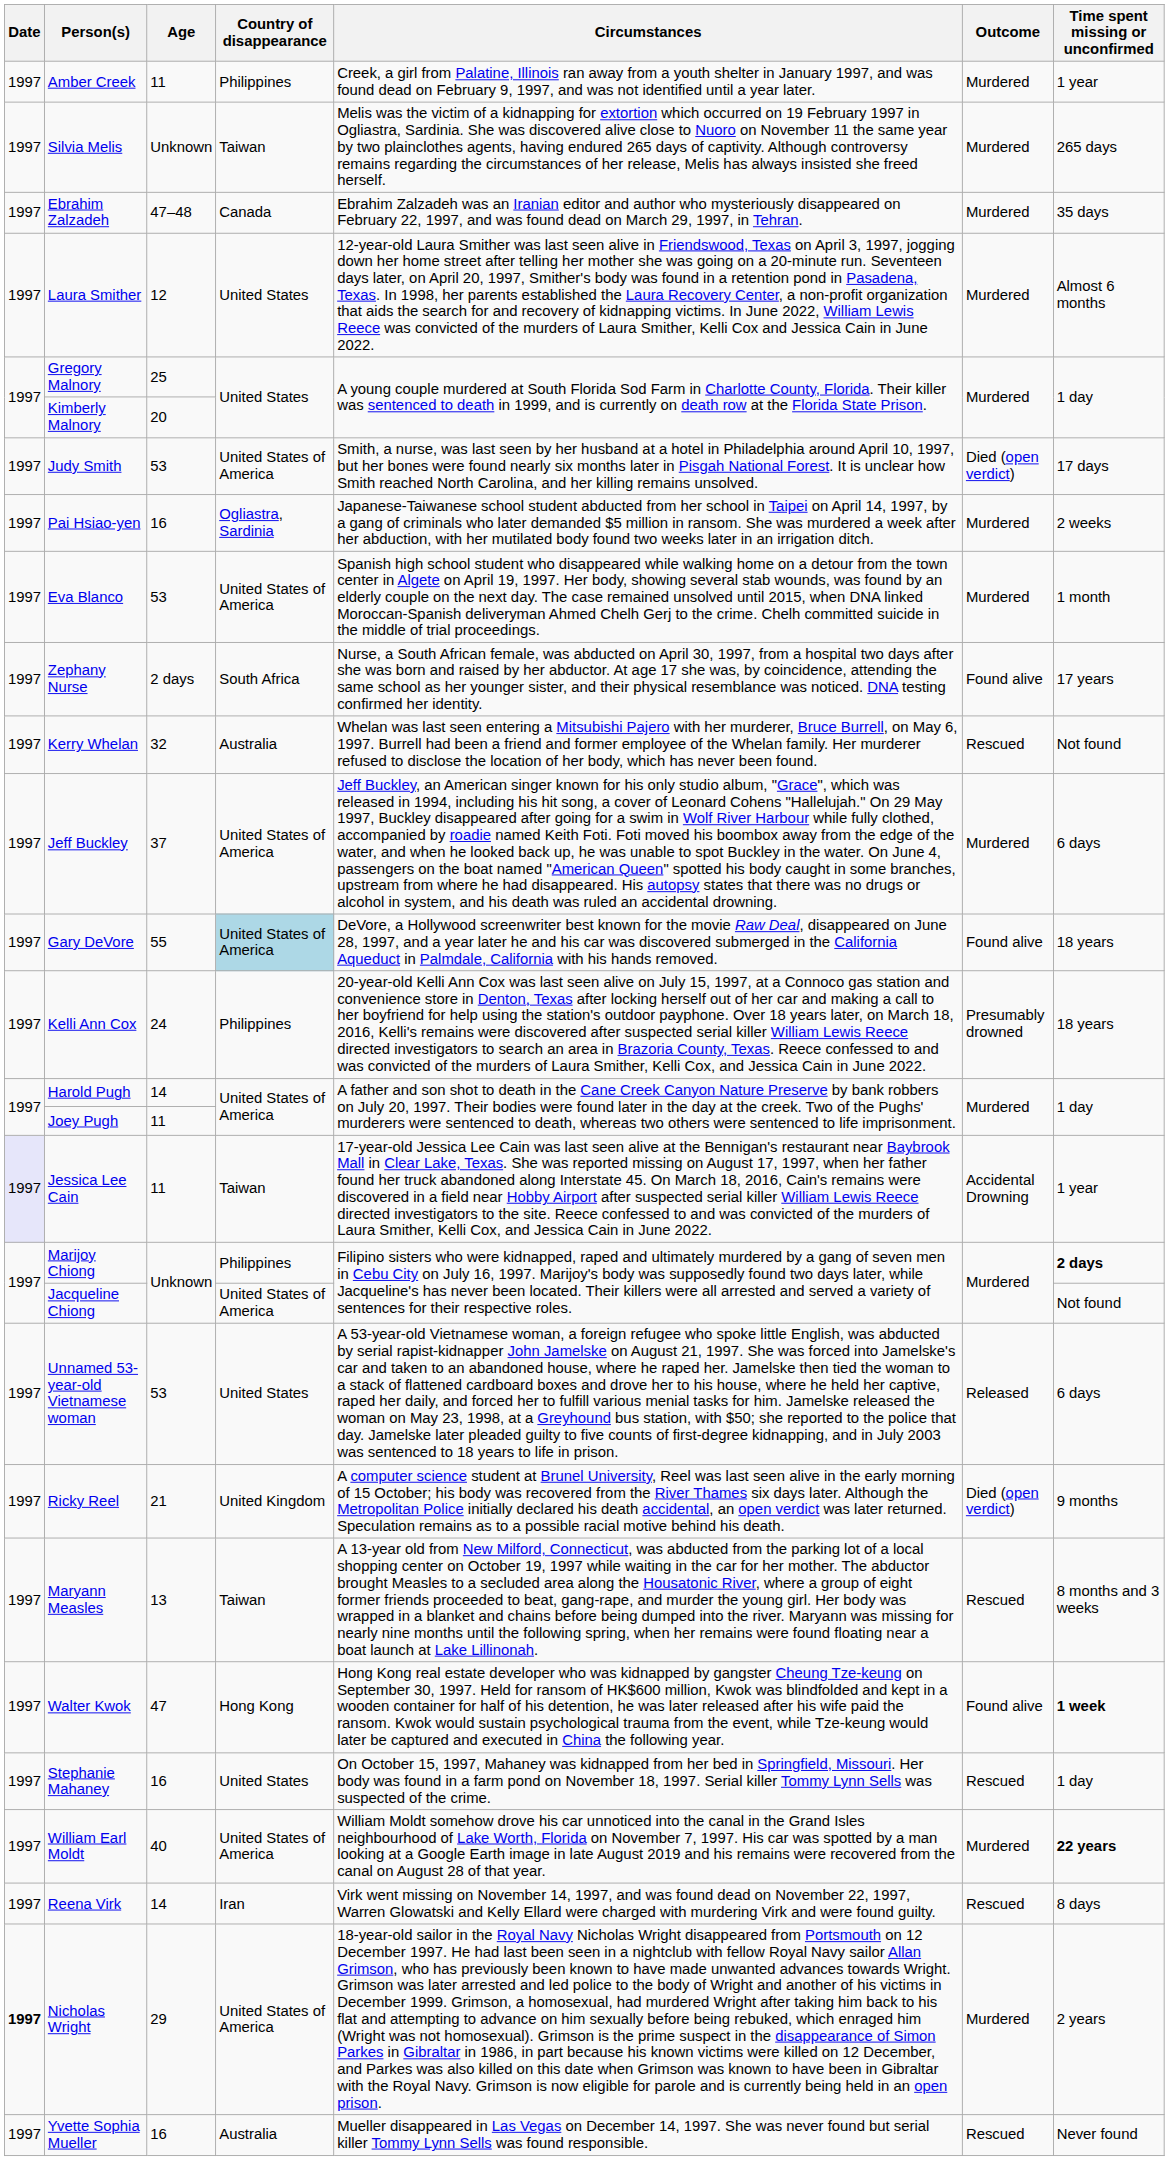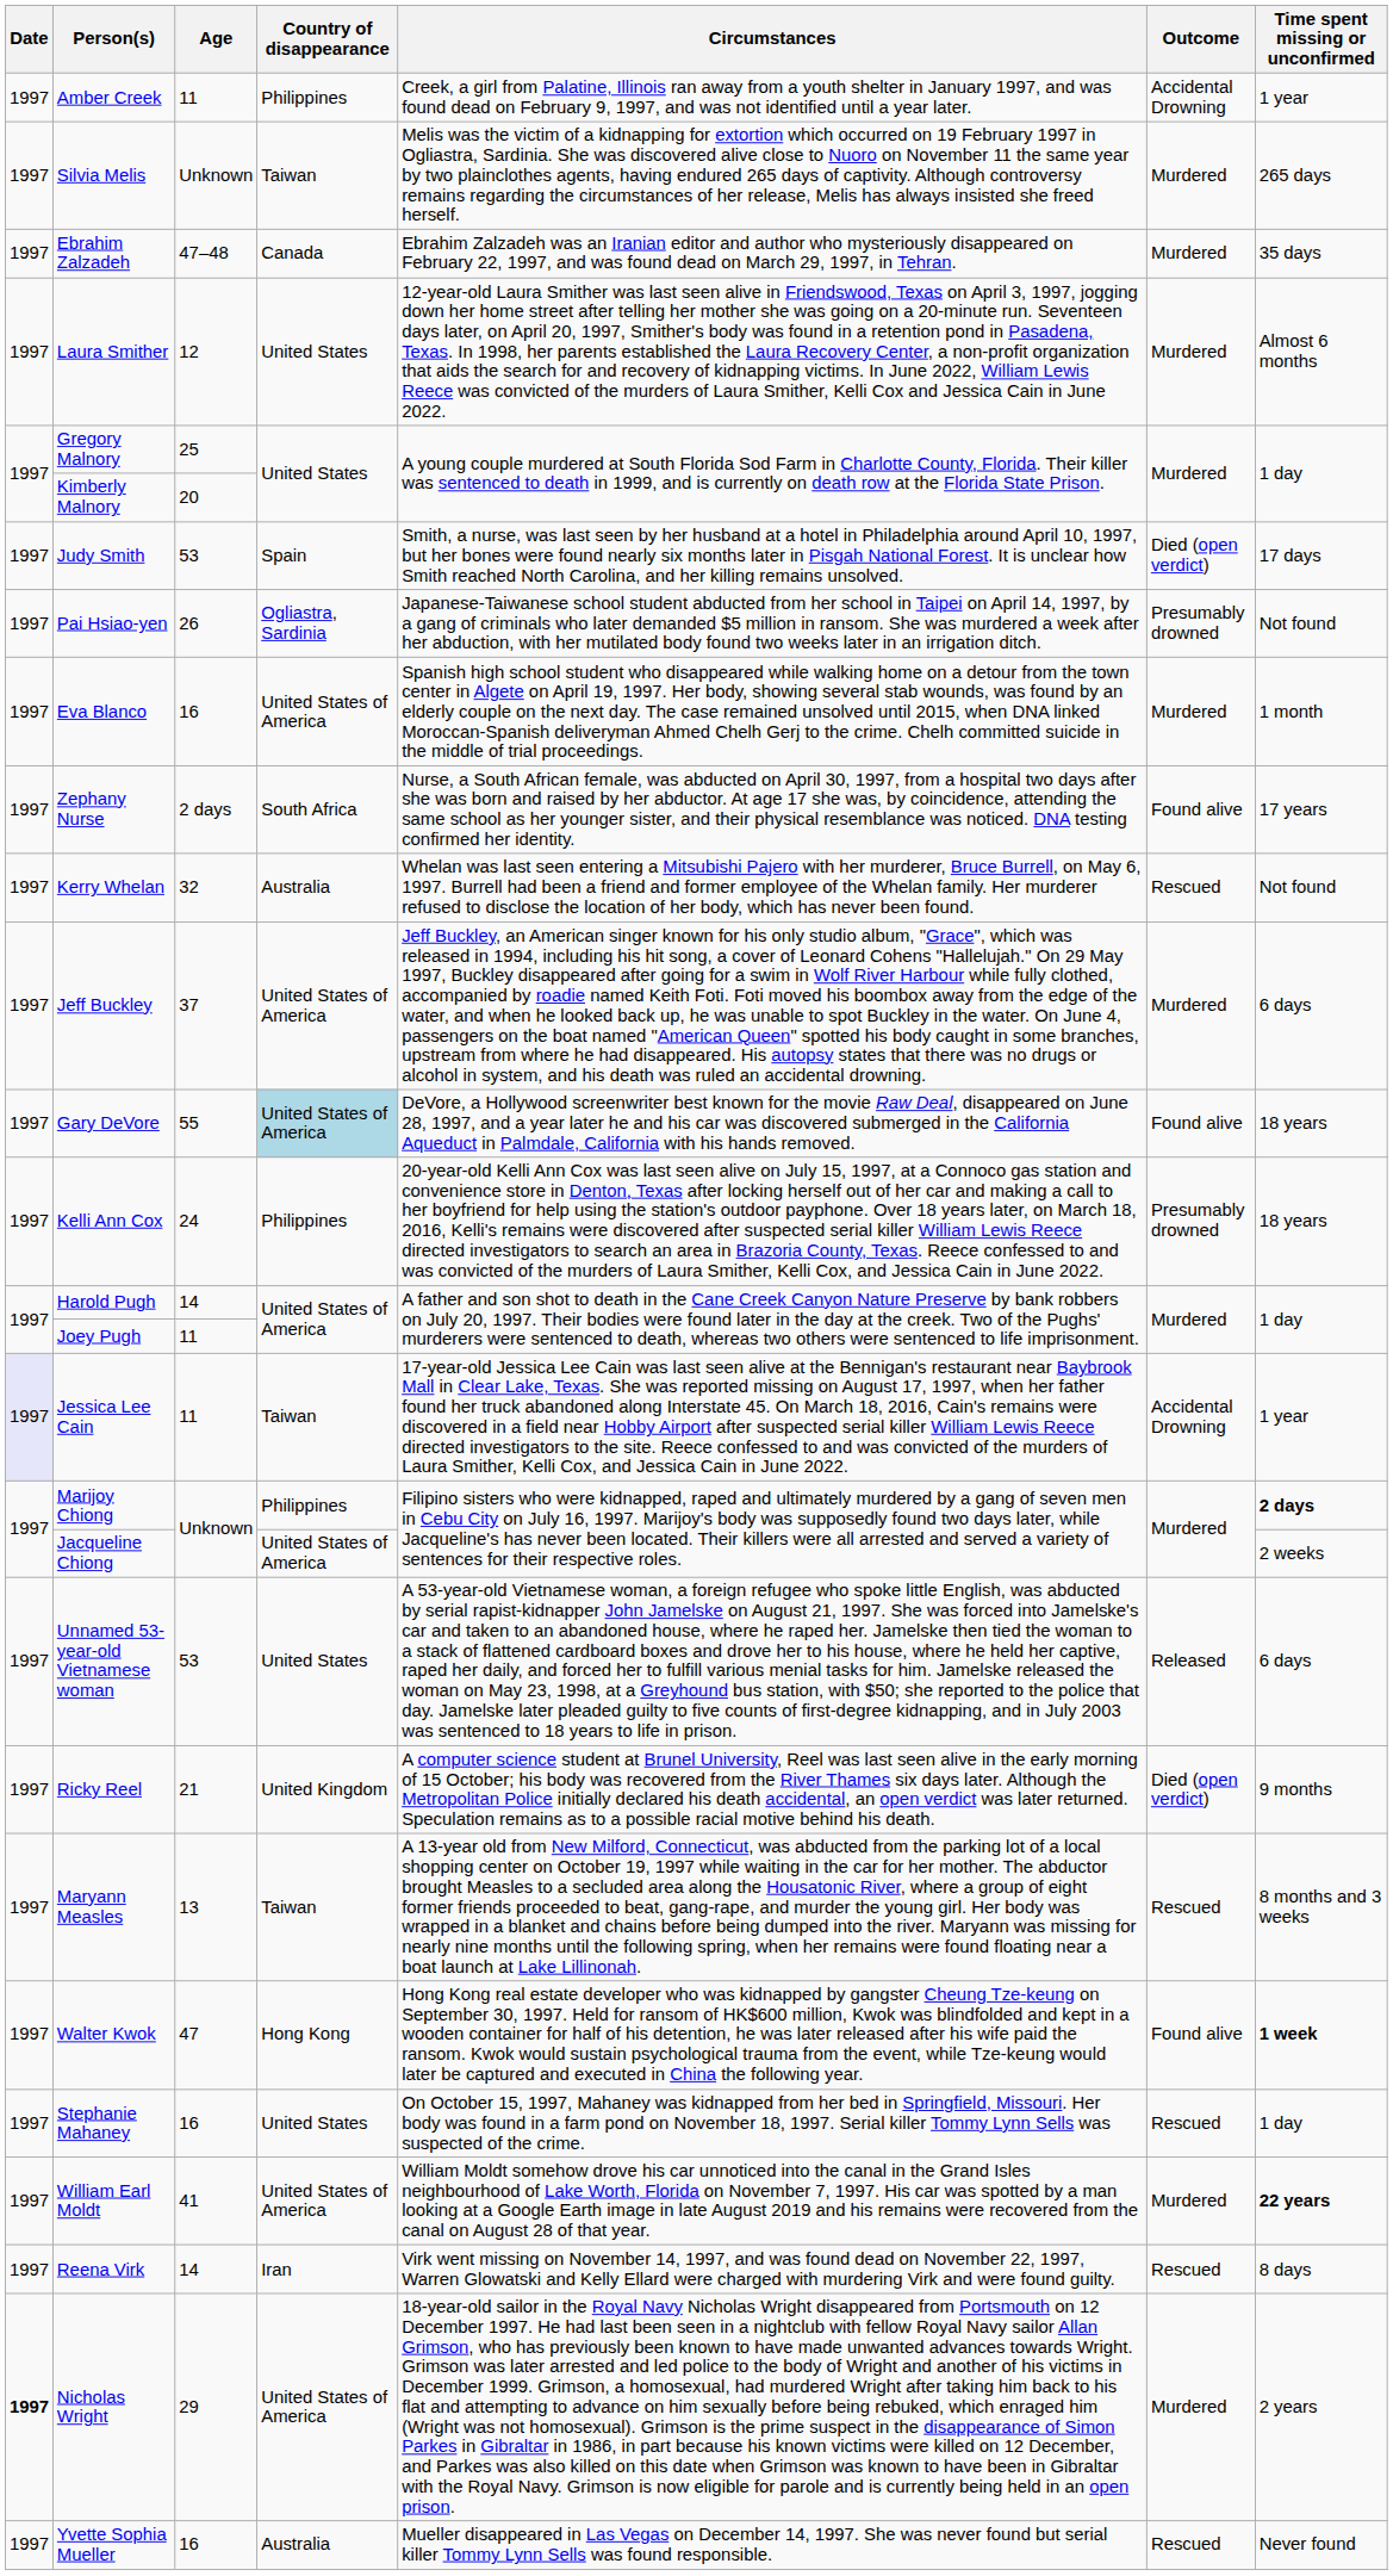 <table class="wikitable sortable zebra">
 <tr>
 <th data-sort-type="isoDate">Date</th>
 <th data-sort-type="text">Person(s)</th>
 <th data-sort-type="text">Age</th>
 <th>Country of disappearance</th>
 <th class="unsortable">Circumstances</th>
 <th data-sort-type="text">Outcome</th>
 <th data-sort-type="value">Time spent missing or unconfirmed</th>
 </tr>
 <tr>
 <td data-sort-value="1997-02-09">1997</td>
 <td><a href='#'>Amber Creek</a></td>
 <td data-sort-value="014">11</td>
 <td>Philippines</td>
 <td>Creek, a girl from <a href='#'>Palatine, Illinois</a> ran away from a youth shelter in January 1997, and was found dead on February 9, 1997, and was not identified until a year later.</td>
-<td>Murdered</td>
+<td>Accidental Drowning</td>
 <td>1 year</td>
 </tr>
 <tr>
 <td>1997</td>
 <td><a href='#'>Silvia Melis</a></td>
 <td>Unknown</td>
 <td>Taiwan</td>
 <td>Melis was the victim of a kidnapping for <a href='#'>extortion</a> which occurred on 19 February 1997 in Ogliastra, Sardinia. She was discovered alive close to <a href='#'>Nuoro</a> on November 11 the same year by two plainclothes agents, having endured 265 days of captivity. Although controversy remains regarding the circumstances of her release, Melis has always insisted she freed herself.</td>
 <td>Murdered</td>
 <td>265 days</td>
 </tr>
 <tr>
 <td>1997</td>
 <td><a href='#'>Ebrahim Zalzadeh</a></td>
 <td data-sort-value="047">47–48</td>
 <td>Canada</td>
 <td>Ebrahim Zalzadeh was an <a href='#'>Iranian</a> editor and author who mysteriously disappeared on February 22, 1997, and was found dead on March 29, 1997, in <a href='#'>Tehran</a>.</td>
 <td>Murdered</td>
 <td>35 days</td>
 </tr>
 <tr>
 <td data-sort-value="1997-04-03">1997</td>
 <td><a href='#'>Laura Smither</a></td>
 <td data-sort-value="012">12</td>
 <td>United States</td>
 <td>12-year-old Laura Smither was last seen alive in <a href='#'>Friendswood, Texas</a> on April 3, 1997, jogging down her home street after telling her mother she was going on a 20-minute run. Seventeen days later, on April 20, 1997, Smither's body was found in a retention pond in <a href='#'>Pasadena, Texas</a>. In 1998, her parents established the <a href='#'>Laura Recovery Center</a>, a non-profit organization that aids the search for and recovery of kidnapping victims. In June 2022, <a href='#'>William Lewis Reece</a> was convicted of the murders of Laura Smither, Kelli Cox and Jessica Cain in June 2022.</td>
 <td>Murdered</td>
 <td>Almost 6 months</td>
 </tr>
 <tr>
 <td rowspan="2" data-sort-value="1997-04-06">1997</td>
 <td><a href='#'>Gregory Malnory</a></td>
 <td data-sort-value="014">25</td>
 <td rowspan="2">United States</td>
 <td rowspan="2">A young couple murdered at South Florida Sod Farm in <a href='#'>Charlotte County, Florida</a>. Their killer was <a href='#'>sentenced to death</a> in 1999, and is currently on <a href='#'>death row</a> at the <a href='#'>Florida State Prison</a>.</td>
 <td rowspan="2">Murdered</td>
 <td rowspan="2">1 day</td>
 </tr>
 <tr>
 <td><a href='#'>Kimberly Malnory</a></td>
 <td data-sort-value="015">20</td>
 </tr>
 <tr>
 <td>1997</td>
 <td><a href='#'>Judy Smith</a></td>
 <td data-sort-value="050">53</td>
-<td>United States of America</td>
+<td>Spain</td>
 <td>Smith, a nurse, was last seen by her husband at a hotel in Philadelphia around April 10, 1997, but her bones were found nearly six months later in <a href='#'>Pisgah National Forest</a>. It is unclear how Smith reached North Carolina, and her killing remains unsolved.</td>
 <td>Died (<a href='#'>open verdict</a>)</td>
 <td data-sort-value="0017">17 days</td>
 </tr>
 <tr>
 <td>1997</td>
 <td><a href='#'>Pai Hsiao-yen</a></td>
-<td data-sort-value="016">16</td>
+<td data-sort-value="016">26</td>
 <td><a href='#'>Ogliastra</a>, <a href='#'>Sardinia</a></td>
 <td>Japanese-Taiwanese school student abducted from her school in <a href='#'>Taipei</a> on April 14, 1997, by a gang of criminals who later demanded $5 million in ransom. She was murdered a week after her abduction, with her mutilated body found two weeks later in an irrigation ditch.</td>
-<td>Murdered</td>
-<td>2 weeks</td>
+<td>Presumably drowned</td>
+<td>Not found</td>
 </tr>
 <tr>
 <td>1997</td>
 <td><a href='#'>Eva Blanco</a></td>
-<td data-sort-value="016">53</td>
+<td data-sort-value="016">16</td>
 <td>United States of America</td>
 <td>Spanish high school student who disappeared while walking home on a detour from the town center in <a href='#'>Algete</a> on April 19, 1997. Her body, showing several stab wounds, was found by an elderly couple on the next day. The case remained unsolved until 2015, when DNA linked Moroccan-Spanish deliveryman Ahmed Chelh Gerj to the crime. Chelh committed suicide in the middle of trial proceedings.</td>
 <td>Murdered</td>
 <td>1 month</td>
 </tr>
 <tr>
 <td data-sort-value="1997-04-28">1997</td>
 <td><a href='#'>Zephany Nurse</a></td>
 <td data-sort-value="0.005" >2 days</td>
 <td>South Africa</td>
 <td>Nurse, a South African female, was abducted on April 30, 1997, from a hospital two days after she was born and raised by her abductor. At age 17 she was, by coincidence, attending the same school as her younger sister, and their physical resemblance was noticed. <a href='#'>DNA</a> testing confirmed her identity.</td>
 <td>Found alive</td>
 <td>17 years</td>
 </tr>
 <tr>
 <td data-sort-value="1997-05-06">1997</td>
 <td><a href='#'>Kerry Whelan</a></td>
 <td data-sort-value="039">32</td>
 <td>Australia</td>
 <td>Whelan was last seen entering a <a href='#'>Mitsubishi Pajero</a> with her murderer, <a href='#'>Bruce Burrell</a>, on May 6, 1997. Burrell had been a friend and former employee of the Whelan family. Her murderer refused to disclose the location of her body, which has never been found.</td>
 <td>Rescued</td>
 <td>Not found</td>
 </tr>
 <tr>
 <td data-sort-value="1997-05-29">1997</td>
 <td><a href='#'>Jeff Buckley</a></td>
 <td data-sort-value="030">37</td>
 <td>United States of America</td>
 <td><a href='#'>Jeff Buckley</a>, an American singer known for his only studio album, "<a href='#'>Grace</a>", which was released in 1994, including his hit song, a cover of Leonard Cohens "Hallelujah." On 29 May 1997, Buckley disappeared after going for a swim in <a href='#'>Wolf River Harbour</a> while fully clothed, accompanied by <a href='#'>roadie</a> named Keith Foti. Foti moved his boombox away from the edge of the water, and when he looked back up, he was unable to spot Buckley in the water. On June 4, passengers on the boat named "<a href='#'>American Queen</a>" spotted his body caught in some branches, upstream from where he had disappeared. His <a href='#'>autopsy</a> states that there was no drugs or alcohol in system, and his death was ruled an accidental drowning.</td>
 <td>Murdered</td>
 <td>6 days</td>
 </tr>
 <tr>
 <td data-sort-value="1997-06-28">1997</td>
 <td><a href='#'>Gary DeVore</a></td>
 <td data-sort-value="055">55</td>
 <td style="background: lightblue;">United States of America</td>
 <td>DeVore, a Hollywood screenwriter best known for the movie <em><a href='#'>Raw Deal</a></em>, disappeared on June 28, 1997, and a year later he and his car was discovered submerged in the <a href='#'>California Aqueduct</a> in <a href='#'>Palmdale, California</a> with his hands removed.</td>
 <td>Found alive</td>
 <td>18 years</td>
 </tr>
 <tr>
 <td data-sort-value="1997-07-15">1997</td>
 <td><a href='#'>Kelli Ann Cox</a></td>
 <td data-sort-value="020">24</td>
 <td>Philippines</td>
 <td>20-year-old Kelli Ann Cox was last seen alive on July 15, 1997, at a Connoco gas station and convenience store in <a href='#'>Denton, Texas</a> after locking herself out of her car and making a call to her boyfriend for help using the station's outdoor payphone. Over 18 years later, on March 18, 2016, Kelli's remains were discovered after suspected serial killer <a href='#'>William Lewis Reece</a> directed investigators to search an area in <a href='#'>Brazoria County, Texas</a>. Reece confessed to and was convicted of the murders of Laura Smither, Kelli Cox, and Jessica Cain in June 2022.</td>
 <td>Presumably drowned</td>
 <td data-sort-value="6821">18 years</td>
 </tr>
 <tr>
 <td rowspan="2" data-sort-value="1997-07-20">1997</td>
 <td><a href='#'>Harold Pugh</a></td>
 <td data-sort-value="020">14</td>
 <td rowspan="2">United States of America</td>
 <td rowspan="2">A father and son shot to death in the <a href='#'>Cane Creek Canyon Nature Preserve</a> by bank robbers on July 20, 1997. Their bodies were found later in the day at the creek. Two of the Pughs' murderers were sentenced to death, whereas two others were sentenced to life imprisonment.</td>
 <td rowspan="2">Murdered</td>
 <td rowspan="2">1 day</td>
 </tr>
 <tr>
 <td><a href='#'>Joey Pugh</a></td>
 <td data-sort-value="018">11</td>
 </tr>
 <tr>
 <td data-sort-value="1997-08-17" style="background: lavender;">1997</td>
 <td><a href='#'>Jessica Lee Cain</a></td>
 <td data-sort-value="017">11</td>
 <td>Taiwan</td>
 <td>17-year-old Jessica Lee Cain was last seen alive at the Bennigan's restaurant near <a href='#'>Baybrook Mall</a> in <a href='#'>Clear Lake, Texas</a>. She was reported missing on August 17, 1997, when her father found her truck abandoned along Interstate 45. On March 18, 2016, Cain's remains were discovered in a field near <a href='#'>Hobby Airport</a> after suspected serial killer <a href='#'>William Lewis Reece</a> directed investigators to the site. Reece confessed to and was convicted of the murders of Laura Smither, Kelli Cox, and Jessica Cain in June 2022.</td>
 <td>Accidental Drowning</td>
 <td>1 year</td>
 </tr>
 <tr>
 <td rowspan="2">1997</td>
 <td><a href='#'>Marijoy Chiong</a></td>
 <td rowspan="2">Unknown</td>
 <td>Philippines</td>
 <td rowspan="2">Filipino sisters who were kidnapped, raped and ultimately murdered by a gang of seven men in <a href='#'>Cebu City</a> on July 16, 1997. Marijoy's body was supposedly found two days later, while Jacqueline's has never been located. Their killers were all arrested and served a variety of sentences for their respective roles.</td>
 <td rowspan="2">Murdered</td>
 <td><strong>2 days</strong></td>
 </tr>
 <tr>
 <td><a href='#'>Jacqueline Chiong</a></td>
 <td>United States of America</td>
-<td>Not found</td>
+<td>2 weeks</td>
 </tr>
 <tr>
 <td data-sort-value="1997-08-31">1997</td>
 <td><a href='#'>Unnamed 53-year-old Vietnamese woman</a></td>
 <td data-sort-value="053">53</td>
 <td>United States</td>
 <td>A 53-year-old Vietnamese woman, a foreign refugee who spoke little English, was abducted by serial rapist-kidnapper <a href='#'>John Jamelske</a> on August 21, 1997. She was forced into Jamelske's car and taken to an abandoned house, where he raped her. Jamelske then tied the woman to a stack of flattened cardboard boxes and drove her to his house, where he held her captive, raped her daily, and forced her to fulfill various menial tasks for him. Jamelske released the woman on May 23, 1998, at a <a href='#'>Greyhound</a> bus station, with $50; she reported to the police that day. Jamelske later pleaded guilty to five counts of first-degree kidnapping, and in July 2003 was sentenced to 18 years to life in prison.</td>
 <td>Released</td>
 <td>6 days</td>
 </tr>
 <tr>
 <td data-sort-value="1997-10-21">1997</td>
 <td><a href='#'>Ricky Reel</a></td>
 <td data-sort-value="021">21</td>
 <td>United Kingdom</td>
 <td>A <a href='#'>computer science</a> student at <a href='#'>Brunel University</a>, Reel was last seen alive in the early morning of 15 October; his body was recovered from the <a href='#'>River Thames</a> six days later. Although the <a href='#'>Metropolitan Police</a> initially declared his death <a href='#'>accidental</a>, an <a href='#'>open verdict</a> was later returned. Speculation remains as to a possible racial motive behind his death.</td>
 <td>Died (<a href='#'>open verdict</a>)</td>
 <td data-sort-value="0265">9 months</td>
 </tr>
 <tr>
 <td data-sort-value="1997-10-19">1997</td>
 <td><a href='#'>Maryann Measles</a></td>
 <td data-sort-value="013">13</td>
 <td>Taiwan</td>
 <td>A 13-year old from <a href='#'>New Milford, Connecticut</a>, was abducted from the parking lot of a local shopping center on October 19, 1997 while waiting in the car for her mother. The abductor brought Measles to a secluded area along the <a href='#'>Housatonic River</a>, where a group of eight former friends proceeded to beat, gang-rape, and murder the young girl. Her body was wrapped in a blanket and chains before being dumped into the river. Maryann was missing for nearly nine months until the following spring, when her remains were found floating near a boat launch at <a href='#'>Lake Lillinonah</a>.</td>
 <td>Rescued</td>
 <td>8 months and 3 weeks</td>
 </tr>
 <tr>
 <td>1997</td>
 <td><a href='#'>Walter Kwok</a></td>
 <td data-sort-value="047">47</td>
 <td>Hong Kong</td>
 <td>Hong Kong real estate developer who was kidnapped by gangster <a href='#'>Cheung Tze-keung</a> on September 30, 1997. Held for ransom of HK$600 million, Kwok was blindfolded and kept in a wooden container for half of his detention, he was later released after his wife paid the ransom. Kwok would sustain psychological trauma from the event, while Tze-keung would later be captured and executed in <a href='#'>China</a> the following year.</td>
 <td>Found alive</td>
 <td><strong>1 week</strong></td>
 </tr>
 <tr>
 <td>1997</td>
 <td><a href='#'>Stephanie Mahaney</a></td>
 <td>16</td>
 <td>United States</td>
 <td>On October 15, 1997, Mahaney was kidnapped from her bed in <a href='#'>Springfield, Missouri</a>. Her body was found in a farm pond on November 18, 1997. Serial killer <a href='#'>Tommy Lynn Sells</a> was suspected of the crime.</td>
 <td>Rescued</td>
 <td>1 day</td>
 </tr>
 <tr>
 <td data-sort-value="1997-11-07">1997</td>
 <td><a href='#'>William Earl Moldt</a></td>
-<td data-sort-value="040">40</td>
+<td data-sort-value="040">41</td>
 <td>United States of America</td>
 <td>William Moldt somehow drove his car unnoticed into the canal in the Grand Isles neighbourhood of <a href='#'>Lake Worth, Florida</a> on November 7, 1997. His car was spotted by a man looking at a Google Earth image in late August 2019 and his remains were recovered from the canal on August 28 of that year.</td>
 <td>Murdered</td>
 <td><strong>22 years</strong></td>
 </tr>
 <tr>
 <td data-sort-value="1997-11-14">1997</td>
 <td><a href='#'>Reena Virk</a></td>
 <td data-sort-value="014">14</td>
 <td>Iran</td>
 <td>Virk went missing on November 14, 1997, and was found dead on November 22, 1997, Warren Glowatski and Kelly Ellard were charged with murdering Virk and were found guilty.</td>
 <td>Rescued</td>
 <td>8 days</td>
 </tr>
 <tr>
 <td><strong>1997</strong></td>
 <td><a href='#'>Nicholas Wright</a></td>
 <td data-sort-value="018">29</td>
 <td>United States of America</td>
 <td>18-year-old sailor in the <a href='#'>Royal Navy</a> Nicholas Wright disappeared from <a href='#'>Portsmouth</a> on 12 December 1997. He had last been seen in a nightclub with fellow Royal Navy sailor <a href='#'>Allan Grimson</a>, who has previously been known to have made unwanted advances towards Wright. Grimson was later arrested and led police to the body of Wright and another of his victims in December 1999. Grimson, a homosexual, had murdered Wright after taking him back to his flat and attempting to advance on him sexually before being rebuked, which enraged him (Wright was not homosexual). Grimson is the prime suspect in the <a href='#'>disappearance of Simon Parkes</a> in <a href='#'>Gibraltar</a> in 1986, in part because his known victims were killed on 12 December, and Parkes was also killed on this date when Grimson was known to have been in Gibraltar with the Royal Navy. Grimson is now eligible for parole and is currently being held in an <a href='#'>open prison</a>.</td>
 <td>Murdered</td>
 <td>2 years</td>
 </tr>
 <tr>
 <td>1997</td>
 <td><a href='#'>Yvette Sophia Mueller</a></td>
 <td>16</td>
 <td>Australia</td>
 <td>Mueller disappeared in <a href='#'>Las Vegas</a> on December 14, 1997. She was never found but serial killer <a href='#'>Tommy Lynn Sells</a> was found responsible.</td>
 <td>Rescued</td>
 <td>Never found</td>
 </tr>
 </table>
